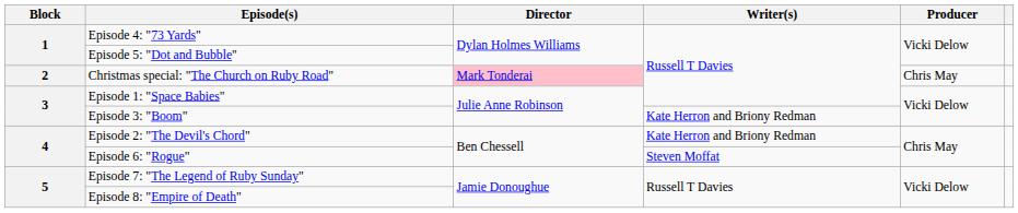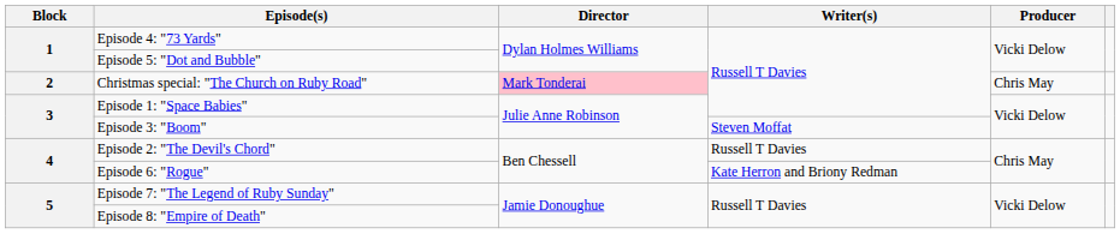 <table class="wikitable" style="width:100%; margin-right:0;">
 <tr>
 <th style="width:8%">Block</th>
 <th>Episode(s)</th>
 <th>Director</th>
 <th>Writer(s)</th>
 <th>Producer</th>
 <th></th>
 </tr>
 <tr>
 <th rowspan="2">1</th>
 <td>Episode 4: "<a href='#'>73 Yards</a>"</td>
 <td rowspan="2"><a href='#'>Dylan Holmes Williams</a></td>
 <td rowspan="4"><a href='#'>Russell T Davies</a></td>
 <td rowspan="2">Vicki Delow</td>
 <td rowspan="2" align="center"><br></td>
 </tr>
 <tr>
 <td>Episode 5: "<a href='#'>Dot and Bubble</a>"</td>
 </tr>
 <tr>
 <th>2</th>
 <td>Christmas special: "<a href='#'>The Church on Ruby Road</a>"</td>
 <td style="background: pink;"><a href='#'>Mark Tonderai</a></td>
 <td>Chris May</td>
 <td align="center"></td>
 </tr>
 <tr>
 <th rowspan="2">3</th>
 <td>Episode 1: "<a href='#'>Space Babies</a>"</td>
 <td rowspan="2"><a href='#'>Julie Anne Robinson</a></td>
 <td rowspan="2">Vicki Delow</td>
 <td rowspan="2" align="center"><br></td>
 </tr>
 <tr>
 <td>Episode 3: "<a href='#'>Boom</a>"</td>
-<td><a href='#'>Kate Herron</a> and Briony Redman</td>
+<td><a href='#'>Steven Moffat</a></td>
 </tr>
 <tr>
 <th rowspan="2">4</th>
 <td>Episode 2: "<a href='#'>The Devil's Chord</a>"</td>
 <td rowspan="2">Ben Chessell</td>
-<td><a href='#'>Kate Herron</a> and Briony Redman</td>
+<td>Russell T Davies</td>
 <td rowspan="2">Chris May</td>
 <td rowspan="2" align="center"><br></td>
 </tr>
 <tr>
 <td>Episode 6: "<a href='#'>Rogue</a>"</td>
-<td><a href='#'>Steven Moffat</a></td>
+<td><a href='#'>Kate Herron</a> and Briony Redman</td>
 </tr>
 <tr>
 <th rowspan="2">5</th>
 <td>Episode 7: "<a href='#'>The Legend of Ruby Sunday</a>"</td>
 <td rowspan="2"><a href='#'>Jamie Donoughue</a></td>
 <td rowspan="2">Russell T Davies</td>
 <td rowspan="2">Vicki Delow</td>
 <td rowspan="2" align="center"></td>
 </tr>
 <tr>
 <td>Episode 8: "<a href='#'>Empire of Death</a>"</td>
 </tr>
 </table>
